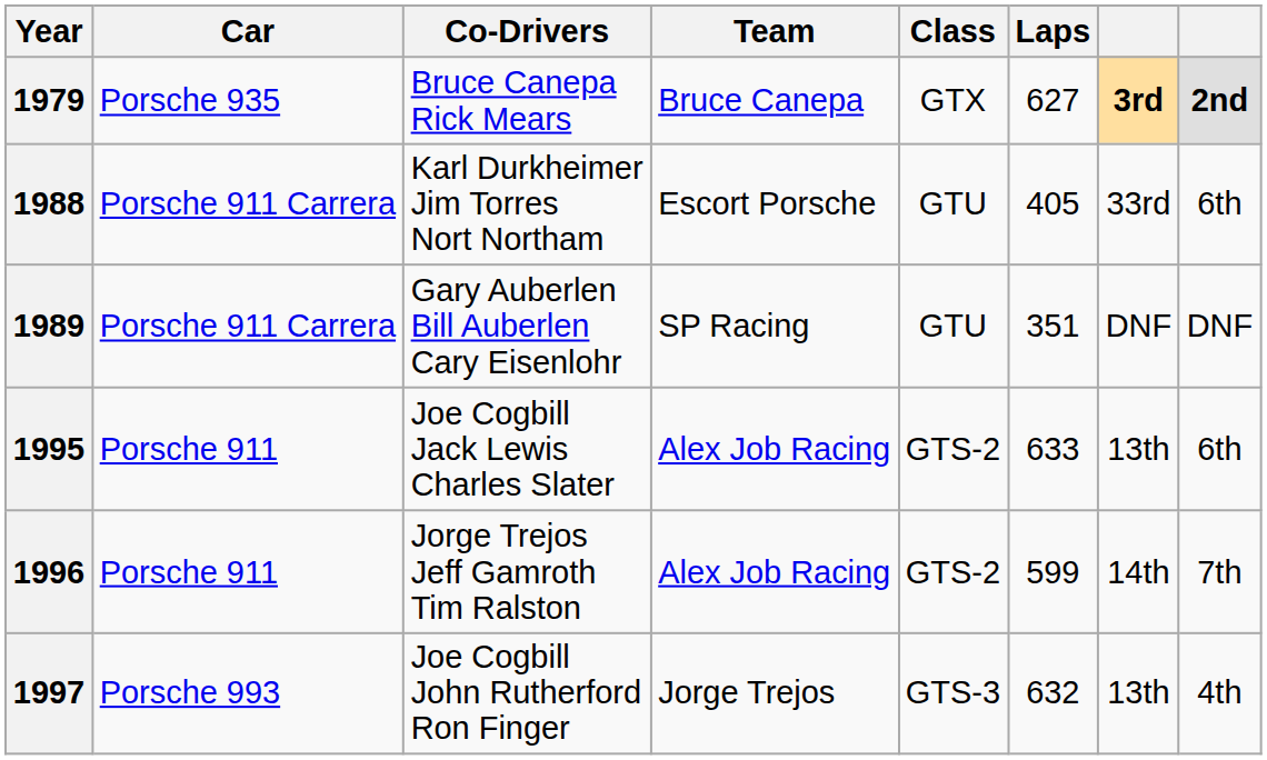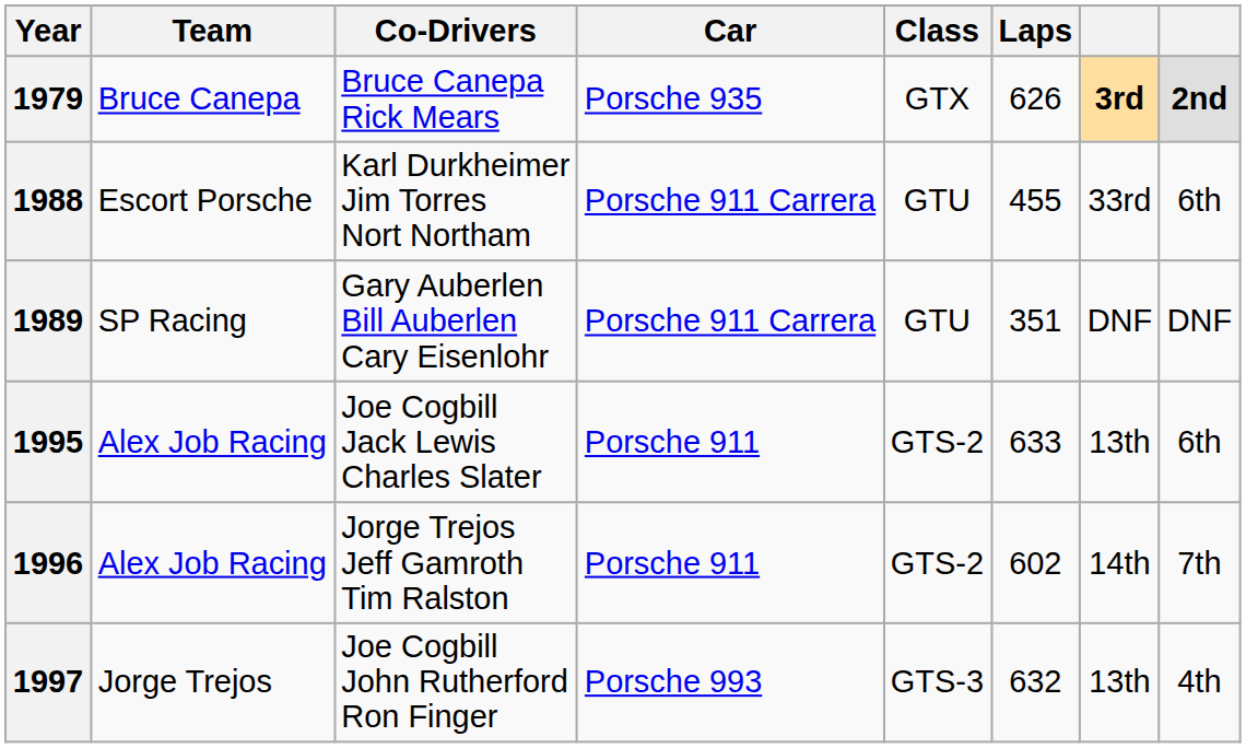 <table class="wikitable" style="text-align:center; font-size:90%">
 <tr>
 <th>Year</th>
+<th>Team</th>
+<th>Co-Drivers</th>
 <th>Car</th>
-<th>Co-Drivers</th>
-<th>Team</th>
 <th>Class</th>
 <th>Laps</th>
 <th></th>
 <th></th>
 </tr>
 <tr>
 <th>1979</th>
+<td align="left"> <a href='#'>Bruce Canepa</a></td>
+<td align="left"> <a href='#'>Bruce Canepa</a><br> <a href='#'>Rick Mears</a></td>
 <td align="left"><a href='#'>Porsche 935</a></td>
-<td align="left"> <a href='#'>Bruce Canepa</a><br> <a href='#'>Rick Mears</a></td>
-<td align="left"> <a href='#'>Bruce Canepa</a></td>
 <td>GTX</td>
-<td>627</td>
+<td>626</td>
 <td style="background:#FFDF9F;"><strong>3rd</strong></td>
 <td style="background:#DFDFDF;"><strong>2nd</strong></td>
 </tr>
 <tr>
 <th>1988</th>
+<td align="left"> Escort Porsche</td>
+<td align="left"> Karl Durkheimer<br> Jim Torres<br> Nort Northam</td>
 <td align="left"><a href='#'>Porsche 911 Carrera</a></td>
-<td align="left"> Karl Durkheimer<br> Jim Torres<br> Nort Northam</td>
-<td align="left"> Escort Porsche</td>
 <td>GTU</td>
-<td>405</td>
+<td>455</td>
 <td>33rd</td>
 <td>6th</td>
 </tr>
 <tr>
 <th>1989</th>
+<td align="left"> SP Racing</td>
+<td align="left"> Gary Auberlen<br> <a href='#'>Bill Auberlen</a><br> Cary Eisenlohr</td>
 <td align="left"><a href='#'>Porsche 911 Carrera</a></td>
-<td align="left"> Gary Auberlen<br> <a href='#'>Bill Auberlen</a><br> Cary Eisenlohr</td>
-<td align="left"> SP Racing</td>
 <td>GTU</td>
 <td>351</td>
 <td>DNF</td>
 <td>DNF</td>
 </tr>
 <tr>
 <th>1995</th>
+<td align="left"> <a href='#'>Alex Job Racing</a></td>
+<td align="left"> Joe Cogbill<br> Jack Lewis<br> Charles Slater</td>
 <td align="left"><a href='#'>Porsche 911</a></td>
-<td align="left"> Joe Cogbill<br> Jack Lewis<br> Charles Slater</td>
-<td align="left"> <a href='#'>Alex Job Racing</a></td>
 <td>GTS-2</td>
 <td>633</td>
 <td>13th</td>
 <td>6th</td>
 </tr>
 <tr>
 <th>1996</th>
+<td align="left"> <a href='#'>Alex Job Racing</a></td>
+<td align="left"> Jorge Trejos<br> Jeff Gamroth<br> Tim Ralston</td>
 <td align="left"><a href='#'>Porsche 911</a></td>
-<td align="left"> Jorge Trejos<br> Jeff Gamroth<br> Tim Ralston</td>
-<td align="left"> <a href='#'>Alex Job Racing</a></td>
 <td>GTS-2</td>
-<td>599</td>
+<td>602</td>
 <td>14th</td>
 <td>7th</td>
 </tr>
 <tr>
 <th>1997</th>
+<td align="left"> Jorge Trejos</td>
+<td align="left"> Joe Cogbill<br> John Rutherford<br> Ron Finger</td>
 <td align="left"><a href='#'>Porsche 993</a></td>
-<td align="left"> Joe Cogbill<br> John Rutherford<br> Ron Finger</td>
-<td align="left"> Jorge Trejos</td>
 <td>GTS-3</td>
 <td>632</td>
 <td>13th</td>
 <td>4th</td>
 </tr>
 </table>
